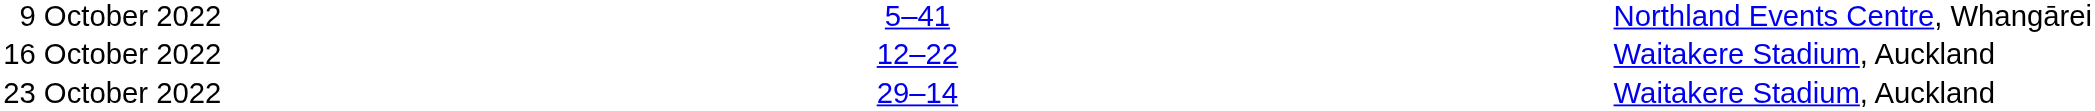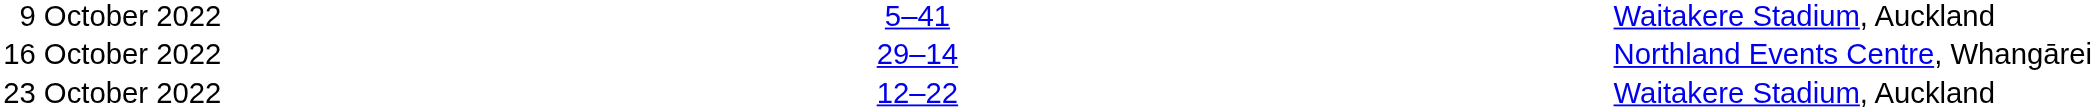 <table style="width:100%" cellspacing="1">
 <tr>
 <th width=15%></th>
 <th width=25%></th>
 <th width=10%></th>
 <th width=25%></th>
 </tr>
 <tr>
 <td align=right>9 October 2022</td>
 <td align=right></td>
 <td align="center"><a href='#'>5–41</a></td>
 <td></td>
+<td><a href='#'>Waitakere Stadium</a>, Auckland</td>
+</tr>
+<tr>
+<td align=right>16 October 2022</td>
+<td align=right></td>
+<td align=center><a href='#'>29–14</a></td>
+<td></td>
 <td><a href='#'>Northland Events Centre</a>, Whangārei</td>
 </tr>
 <tr>
-<td align=right>16 October 2022</td>
+<td align=right>23 October 2022</td>
 <td align=right></td>
 <td align="center"><a href='#'>12–22</a></td>
 <td></td>
 <td><a href='#'>Waitakere Stadium</a>, Auckland</td>
 </tr>
-<tr>
-<td align=right>23 October 2022</td>
-<td align=right></td>
-<td align=center><a href='#'>29–14</a></td>
-<td></td>
-<td><a href='#'>Waitakere Stadium</a>, Auckland</td>
-</tr>
 </table>
